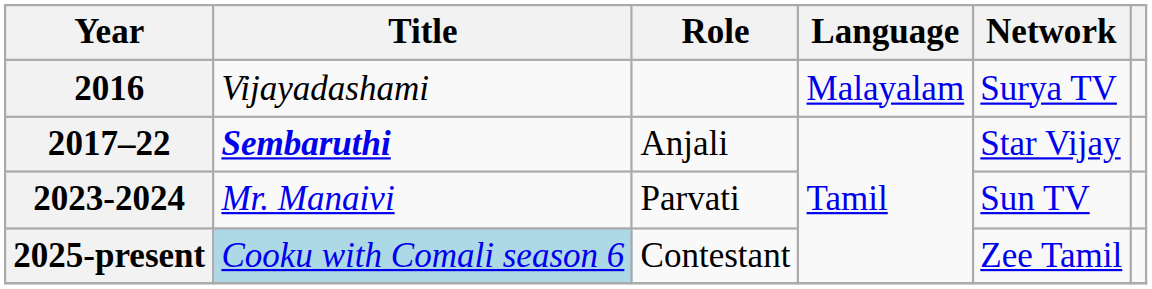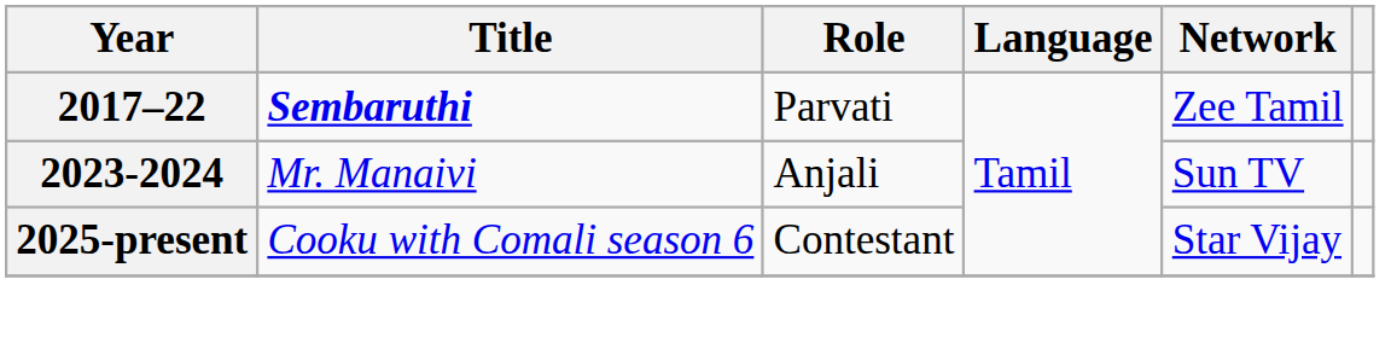 <table class="wikitable plainrowheaders sortable">
 <tr>
 <th scope="col">Year</th>
 <th scope="col">Title</th>
 <th scope="col">Role</th>
 <th scope="col">Language</th>
 <th scope="col">Network</th>
 <th scope="col" class="unsortable"></th>
 </tr>
 <tr>
-<th scope=row>2016</th>
-<td><em>Vijayadashami</em></td>
-<td></td>
-<td><a href='#'>Malayalam</a></td>
-<td><a href='#'>Surya TV</a></td>
-<td style="text-align:center;"></td>
-</tr>
-<tr>
 <th scope=row>2017–22</th>
 <td><strong><em><a href='#'>Sembaruthi</a></em></strong></td>
-<td>Anjali</td>
+<td>Parvati</td>
 <td rowspan="3"><a href='#'>Tamil</a></td>
-<td><a href='#'>Star Vijay</a></td>
+<td><a href='#'>Zee Tamil</a></td>
 <td style="text-align:center;"></td>
 </tr>
 <tr>
 <th scope=row>2023-2024</th>
 <td><em><a href='#'>Mr. Manaivi</a></em></td>
-<td>Parvati</td>
+<td>Anjali</td>
 <td><a href='#'>Sun TV</a></td>
 <td style="text-align:center;"></td>
 </tr>
 <tr>
 <th scope=row>2025-present</th>
-<td style="background: lightblue;"><em><a href='#'>Cooku with Comali season 6</a></em></td>
+<td><em><a href='#'>Cooku with Comali season 6</a></em></td>
 <td>Contestant</td>
-<td><a href='#'>Zee Tamil</a></td>
+<td><a href='#'>Star Vijay</a></td>
 <td style="text-align:center;"></td>
 </tr>
 <tr>
 </tr>
 </table>
